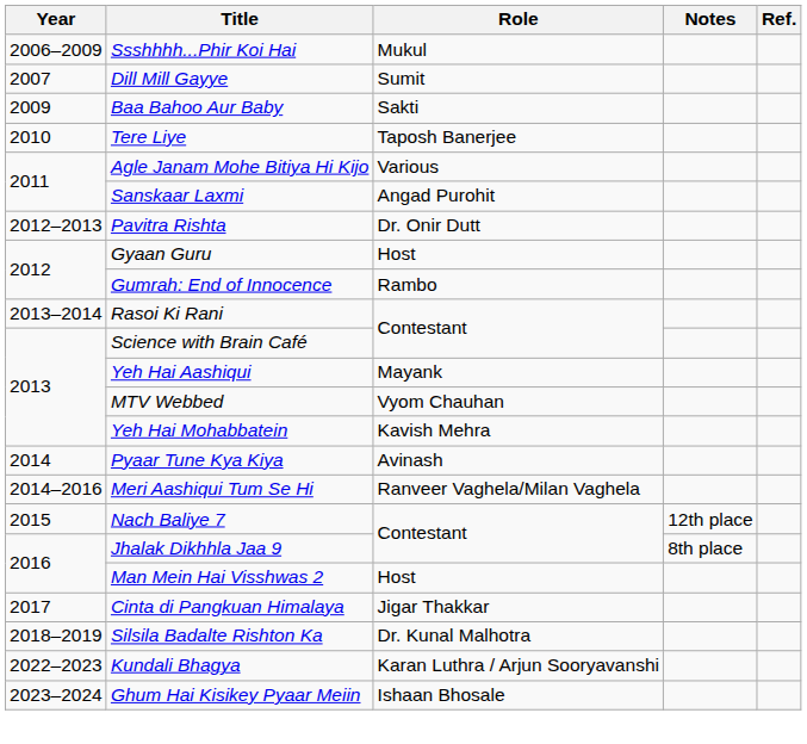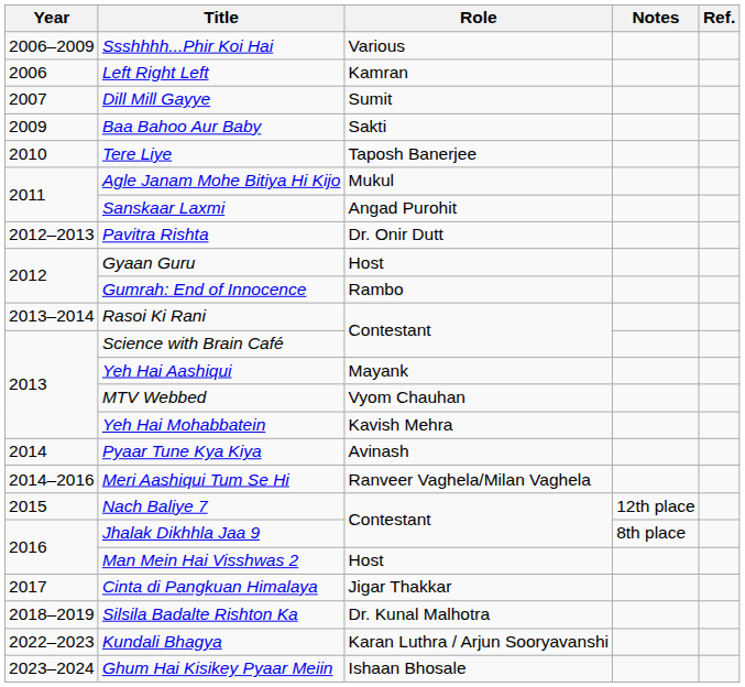 <table class="wikitable sortable">
 <tr>
 <th>Year</th>
 <th>Title</th>
 <th>Role</th>
 <th>Notes</th>
 <th>Ref.</th>
 </tr>
 <tr>
 <td>2006–2009</td>
 <td><em><a href='#'>Ssshhhh...Phir Koi Hai</a></em></td>
-<td>Mukul</td>
+<td>Various</td>
+<td></td>
+<td style="text-align:center;"></td>
+</tr>
+<tr>
+<td>2006</td>
+<td><em><a href='#'>Left Right Left</a></em></td>
+<td>Kamran</td>
 <td></td>
 <td style="text-align:center;"></td>
 </tr>
 <tr>
 <td>2007</td>
 <td><em><a href='#'>Dill Mill Gayye</a></em></td>
 <td>Sumit</td>
 <td></td>
 <td style="text-align:center;"></td>
 </tr>
 <tr>
 <td>2009</td>
 <td><em><a href='#'>Baa Bahoo Aur Baby</a></em></td>
 <td>Sakti</td>
 <td></td>
 <td style="text-align:center;"></td>
 </tr>
 <tr>
 <td>2010</td>
 <td><em><a href='#'>Tere Liye</a></em></td>
 <td>Taposh Banerjee</td>
 <td></td>
 <td style="text-align:center;"></td>
 </tr>
 <tr>
 <td rowspan="2">2011</td>
 <td><em><a href='#'>Agle Janam Mohe Bitiya Hi Kijo</a></em></td>
-<td>Various</td>
+<td>Mukul</td>
 <td></td>
 <td style="text-align:center;"></td>
 </tr>
 <tr>
 <td><em><a href='#'>Sanskaar Laxmi</a></em></td>
 <td>Angad Purohit</td>
 <td></td>
 <td style="text-align:center;"></td>
 </tr>
 <tr>
 <td>2012–2013</td>
 <td><em><a href='#'>Pavitra Rishta</a></em></td>
 <td>Dr. Onir Dutt</td>
 <td></td>
 <td style="text-align:center;"></td>
 </tr>
 <tr>
 <td rowspan="2">2012</td>
 <td><em>Gyaan Guru</em></td>
 <td>Host</td>
 <td></td>
 <td style="text-align:center;"></td>
 </tr>
 <tr>
 <td><em><a href='#'>Gumrah: End of Innocence</a></em></td>
 <td>Rambo</td>
 <td></td>
 <td style="text-align:center;"></td>
 </tr>
 <tr>
 <td>2013–2014</td>
 <td><em>Rasoi Ki Rani</em></td>
 <td rowspan="2">Contestant</td>
 <td></td>
 <td></td>
 </tr>
 <tr>
 <td rowspan="4">2013</td>
 <td><em>Science with Brain Café</em></td>
 <td></td>
 <td></td>
 </tr>
 <tr>
 <td><em><a href='#'>Yeh Hai Aashiqui</a></em></td>
 <td>Mayank</td>
 <td></td>
 <td style="text-align:center;"></td>
 </tr>
 <tr>
 <td><em>MTV Webbed</em></td>
 <td>Vyom Chauhan</td>
 <td></td>
 <td style="text-align:center;"></td>
 </tr>
 <tr>
 <td><em><a href='#'>Yeh Hai Mohabbatein</a></em></td>
 <td>Kavish Mehra</td>
 <td></td>
 <td></td>
 </tr>
 <tr>
 <td>2014</td>
 <td><em><a href='#'>Pyaar Tune Kya Kiya</a></em></td>
 <td>Avinash</td>
 <td></td>
 <td style="text-align:center;"></td>
 </tr>
 <tr>
 <td>2014–2016</td>
 <td><em><a href='#'>Meri Aashiqui Tum Se Hi</a></em></td>
 <td>Ranveer Vaghela/Milan Vaghela</td>
 <td></td>
 <td style="text-align:center;"></td>
 </tr>
 <tr>
 <td>2015</td>
 <td><em><a href='#'>Nach Baliye 7</a></em></td>
 <td rowspan="2">Contestant</td>
 <td>12th place</td>
 <td style="text-align:center;"></td>
 </tr>
 <tr>
 <td rowspan="2">2016</td>
 <td><em><a href='#'>Jhalak Dikhhla Jaa 9</a></em></td>
 <td>8th place</td>
 <td></td>
 </tr>
 <tr>
 <td><em><a href='#'>Man Mein Hai Visshwas 2</a></em></td>
 <td>Host</td>
 <td></td>
 <td style="text-align:center;"></td>
 </tr>
 <tr>
 <td>2017</td>
 <td><em><a href='#'>Cinta di Pangkuan Himalaya</a></em></td>
 <td>Jigar Thakkar</td>
 <td></td>
 <td style="text-align:center;"><br></td>
 </tr>
 <tr>
 <td>2018–2019</td>
 <td><em><a href='#'>Silsila Badalte Rishton Ka</a></em></td>
 <td>Dr. Kunal Malhotra</td>
 <td></td>
 <td style="text-align:center;"></td>
 </tr>
 <tr>
 <td>2022–2023</td>
 <td><em><a href='#'>Kundali Bhagya</a></em></td>
 <td>Karan Luthra / Arjun Sooryavanshi</td>
 <td></td>
 <td></td>
 </tr>
 <tr>
 <td>2023–2024</td>
 <td><em><a href='#'>Ghum Hai Kisikey Pyaar Meiin</a></em></td>
 <td>Ishaan Bhosale</td>
 <td></td>
 <td></td>
 </tr>
 </table>
